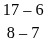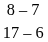 <table style="text-align:center">
 <tr>
 <th width=200></th>
 <th width=100></th>
 <th width=200></th>
 </tr>
 <tr>
 <td align=right><strong></strong></td>
-<td>17 – 6</td>
+<td>8 – 7</td>
 <td align=left></td>
 </tr>
 <tr>
 <td align=right><strong></strong></td>
-<td>8 – 7</td>
+<td>17 – 6</td>
 <td align=left></td>
 </tr>
 </table>
